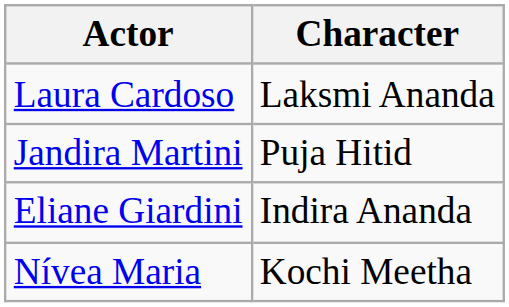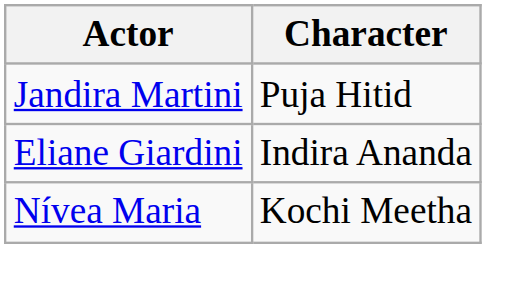 <table class="wikitable sortable">
 <tr style="background:#ccc;">
 <th>Actor</th>
 <th>Character</th>
-</tr>
-<tr>
-<td><a href='#'>Laura Cardoso</a></td>
-<td>Laksmi Ananda</td>
 </tr>
 <tr>
 <td><a href='#'>Jandira Martini</a></td>
 <td>Puja Hitid</td>
 </tr>
 <tr>
 <td><a href='#'>Eliane Giardini</a></td>
 <td>Indira Ananda</td>
 </tr>
 <tr>
 <td><a href='#'>Nívea Maria</a></td>
 <td>Kochi Meetha</td>
 </tr>
 </table>
